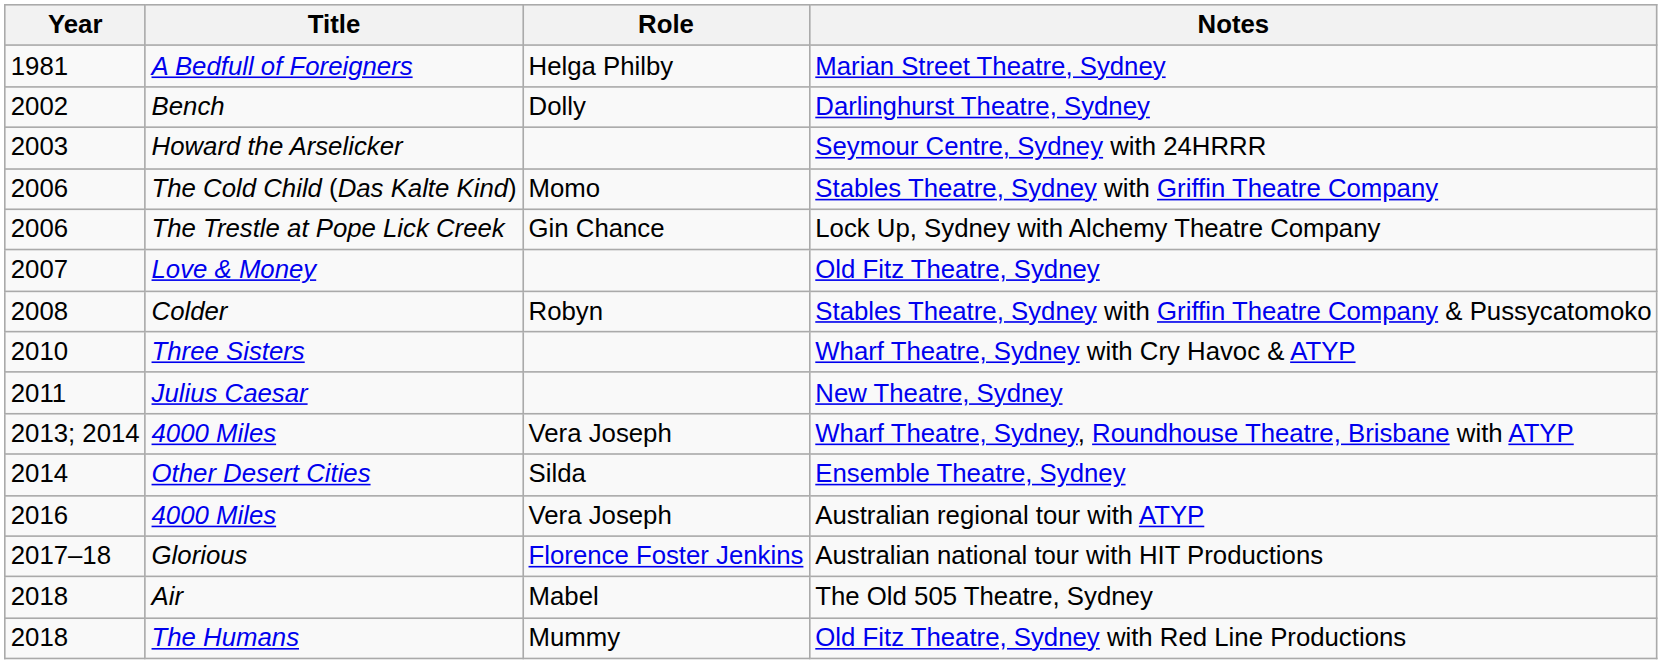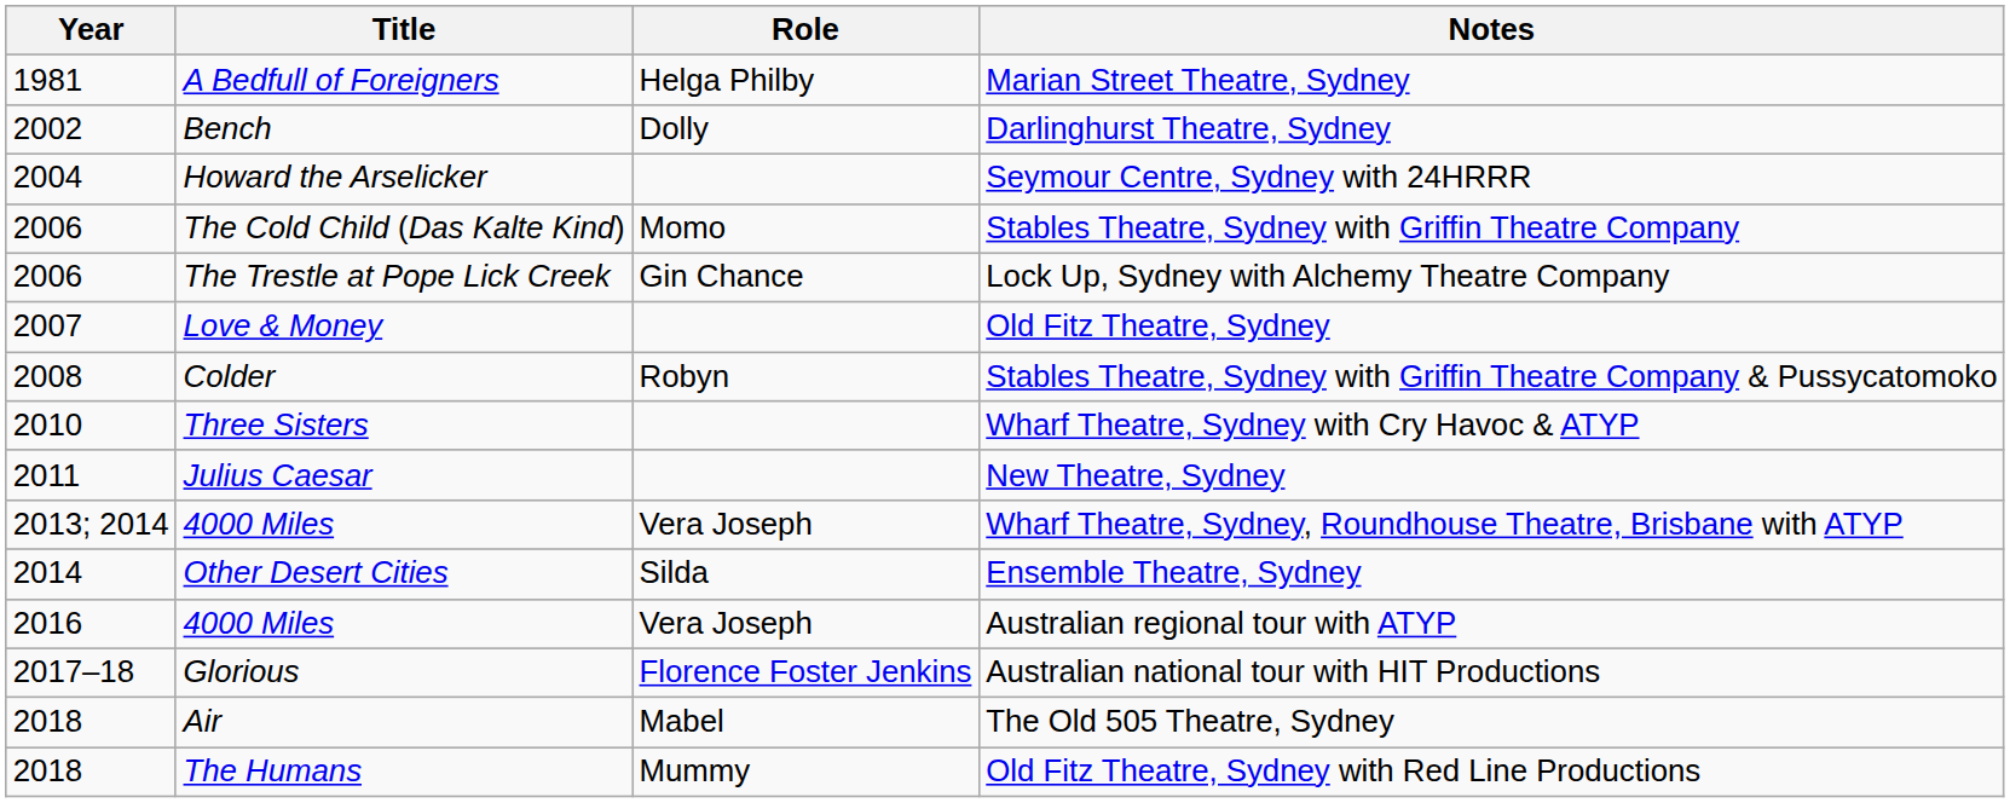 <table class="wikitable">
 <tr>
 <th>Year</th>
 <th>Title</th>
 <th>Role</th>
 <th>Notes</th>
 </tr>
 <tr>
 <td>1981</td>
 <td><em><a href='#'>A Bedfull of Foreigners</a></em></td>
 <td>Helga Philby</td>
 <td><a href='#'>Marian Street Theatre, Sydney</a></td>
 </tr>
 <tr>
 <td>2002</td>
 <td><em>Bench</em></td>
 <td>Dolly</td>
 <td><a href='#'>Darlinghurst Theatre, Sydney</a></td>
 </tr>
 <tr>
-<td>2003</td>
+<td>2004</td>
 <td><em>Howard the Arselicker</em></td>
 <td></td>
 <td><a href='#'>Seymour Centre, Sydney</a> with 24HRRR</td>
 </tr>
 <tr>
 <td>2006</td>
 <td><em>The Cold Child</em> (<em>Das Kalte Kind</em>)</td>
 <td>Momo</td>
 <td><a href='#'>Stables Theatre, Sydney</a> with <a href='#'>Griffin Theatre Company</a></td>
 </tr>
 <tr>
 <td>2006</td>
 <td><em>The Trestle at Pope Lick Creek</em></td>
 <td>Gin Chance</td>
 <td>Lock Up, Sydney with Alchemy Theatre Company</td>
 </tr>
 <tr>
 <td>2007</td>
 <td><em><a href='#'>Love & Money</a></em></td>
 <td></td>
 <td><a href='#'>Old Fitz Theatre, Sydney</a></td>
 </tr>
 <tr>
 <td>2008</td>
 <td><em>Colder</em></td>
 <td>Robyn</td>
 <td><a href='#'>Stables Theatre, Sydney</a> with <a href='#'>Griffin Theatre Company</a> & Pussycatomoko</td>
 </tr>
 <tr>
 <td>2010</td>
 <td><em><a href='#'>Three Sisters</a></em></td>
 <td></td>
 <td><a href='#'>Wharf Theatre, Sydney</a> with Cry Havoc & <a href='#'>ATYP</a></td>
 </tr>
 <tr>
 <td>2011</td>
 <td><em><a href='#'>Julius Caesar</a></em></td>
 <td></td>
 <td><a href='#'>New Theatre, Sydney</a></td>
 </tr>
 <tr>
 <td>2013; 2014</td>
 <td><em><a href='#'>4000 Miles</a></em></td>
 <td>Vera Joseph</td>
 <td><a href='#'>Wharf Theatre, Sydney</a>, <a href='#'>Roundhouse Theatre, Brisbane</a> with <a href='#'>ATYP</a></td>
 </tr>
 <tr>
 <td>2014</td>
 <td><em><a href='#'>Other Desert Cities</a></em></td>
 <td>Silda</td>
 <td><a href='#'>Ensemble Theatre, Sydney</a></td>
 </tr>
 <tr>
 <td>2016</td>
 <td><em><a href='#'>4000 Miles</a></em></td>
 <td>Vera Joseph</td>
 <td>Australian regional tour with <a href='#'>ATYP</a></td>
 </tr>
 <tr>
 <td>2017–18</td>
 <td><em>Glorious</em></td>
 <td><a href='#'>Florence Foster Jenkins</a></td>
 <td>Australian national tour with HIT Productions</td>
 </tr>
 <tr>
 <td>2018</td>
 <td><em>Air</em></td>
 <td>Mabel</td>
 <td>The Old 505 Theatre, Sydney</td>
 </tr>
 <tr>
 <td>2018</td>
 <td><em><a href='#'>The Humans</a></em> </td>
 <td>Mummy</td>
 <td><a href='#'>Old Fitz Theatre, Sydney</a> with Red Line Productions</td>
 </tr>
 </table>
